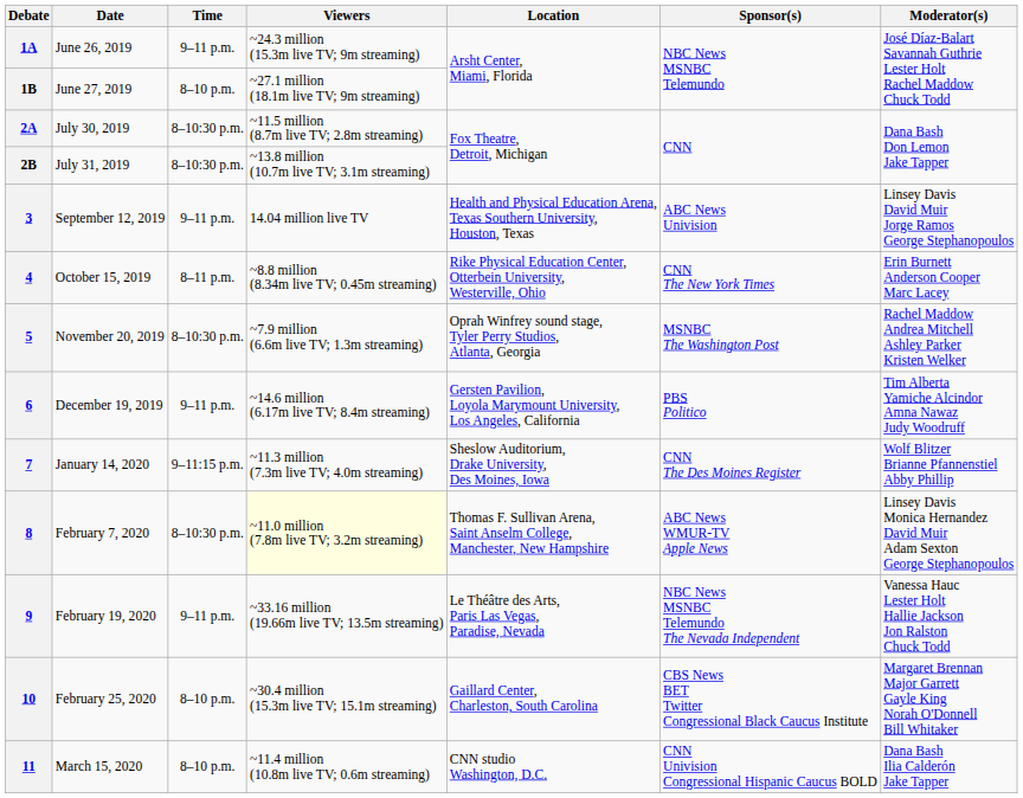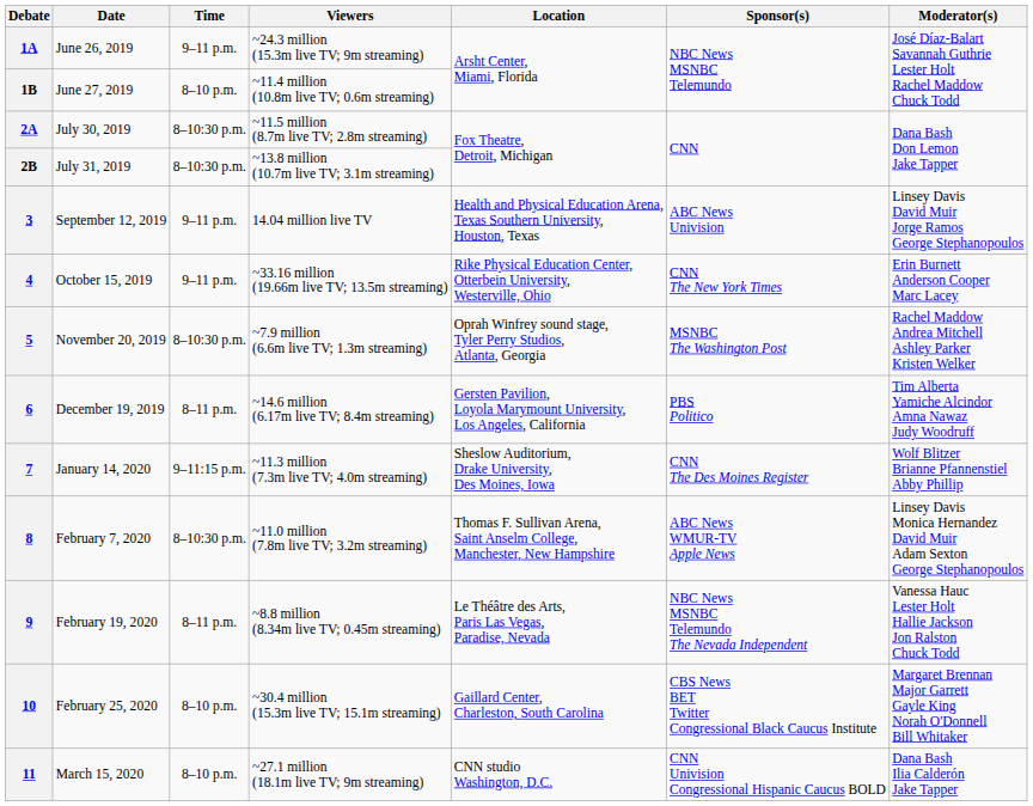 <table class="wikitable">
 <tr>
 <th>Debate</th>
 <th>Date</th>
 <th>Time<br></th>
 <th>Viewers</th>
 <th>Location</th>
 <th>Sponsor(s)</th>
 <th>Moderator(s)</th>
 </tr>
 <tr>
 <th><a href='#'>1A</a></th>
 <td>June 26, 2019</td>
 <td style="text-align:center;">9–11 p.m.</td>
 <td>~24.3 million <br> (15.3m live TV; 9m streaming)</td>
 <td rowspan="2"><a href='#'>Arsht Center</a>,<br><a href='#'>Miami</a>, Florida</td>
 <td rowspan="2"><a href='#'>NBC News</a><br><a href='#'>MSNBC</a><br><a href='#'>Telemundo</a></td>
 <td rowspan="2"><a href='#'>José Díaz-Balart</a><br><a href='#'>Savannah Guthrie</a><br><a href='#'>Lester Holt</a><br><a href='#'>Rachel Maddow</a><br><a href='#'>Chuck Todd</a></td>
 </tr>
 <tr>
 <th>1B</th>
 <td>June 27, 2019</td>
 <td style="text-align:center;">8–10 p.m.</td>
-<td>~27.1 million <br> (18.1m live TV; 9m streaming)</td>
+<td>~11.4 million<br>(10.8m live TV; 0.6m streaming)</td>
 </tr>
 <tr>
 <th><a href='#'>2A</a></th>
 <td>July 30, 2019</td>
 <td style="text-align:center;">8–10:30 p.m.</td>
 <td rowspan="1">~11.5 million <br> (8.7m live TV; 2.8m streaming)</td>
 <td rowspan="2"><a href='#'>Fox Theatre</a>,<br><a href='#'>Detroit</a>, Michigan</td>
 <td rowspan="2"><a href='#'>CNN</a></td>
 <td rowspan="2"><a href='#'>Dana Bash</a><br><a href='#'>Don Lemon</a><br><a href='#'>Jake Tapper</a></td>
 </tr>
 <tr>
 <th>2B</th>
 <td>July 31, 2019</td>
 <td style="text-align:center;">8–10:30 p.m.</td>
 <td>~13.8 million <br> (10.7m live TV; 3.1m streaming)</td>
 </tr>
 <tr>
 <th><a href='#'>3</a></th>
 <td>September 12, 2019</td>
 <td style="text-align:center;">9–11 p.m.</td>
 <td>14.04 million live TV</td>
 <td rowspan="1"><a href='#'>Health and Physical Education Arena</a>,<br><a href='#'>Texas Southern University</a>,<br><a href='#'>Houston</a>, Texas</td>
 <td rowspan="1"><a href='#'>ABC News</a><br><a href='#'>Univision</a></td>
 <td rowspan="1">Linsey Davis<br><a href='#'>David Muir</a><br><a href='#'>Jorge Ramos</a><br><a href='#'>George Stephanopoulos</a></td>
 </tr>
 <tr>
 <th><a href='#'>4</a></th>
 <td>October 15, 2019</td>
-<td style="text-align:center;">8–11 p.m.</td>
-<td>~8.8 million <br> (8.34m live TV; 0.45m streaming)</td>
+<td style="text-align:center;">9–11 p.m.</td>
+<td>~33.16 million<br>(19.66m live TV; 13.5m streaming)</td>
 <td rowspan="1"><a href='#'>Rike Physical Education Center</a>,<br><a href='#'>Otterbein University</a>,<br><a href='#'>Westerville, Ohio</a></td>
 <td rowspan="1"><a href='#'>CNN</a><br><em><a href='#'>The New York Times</a></em></td>
 <td rowspan="1"><a href='#'>Erin Burnett</a><br><a href='#'>Anderson Cooper</a><br><a href='#'>Marc Lacey</a></td>
 </tr>
 <tr>
 <th><a href='#'>5</a></th>
 <td>November 20, 2019</td>
 <td style="text-align:center;">8–10:30 p.m.</td>
 <td>~7.9 million <br> (6.6m live TV; 1.3m streaming)</td>
 <td>Oprah Winfrey sound stage,<br><a href='#'>Tyler Perry Studios</a>,<br><a href='#'>Atlanta</a>, Georgia</td>
 <td><a href='#'>MSNBC</a><br><em><a href='#'>The Washington Post</a></em></td>
 <td><a href='#'>Rachel Maddow</a><br><a href='#'>Andrea Mitchell</a><br><a href='#'>Ashley Parker</a><br><a href='#'>Kristen Welker</a></td>
 </tr>
 <tr>
 <th><a href='#'>6</a></th>
 <td>December 19, 2019</td>
-<td style="text-align:center;">9–11 p.m.</td>
+<td style="text-align:center;">8–11 p.m.</td>
 <td>~14.6 million <br> (6.17m live TV; 8.4m streaming)</td>
 <td><a href='#'>Gersten Pavilion</a>,<br><a href='#'>Loyola Marymount University</a>,<br><a href='#'>Los Angeles</a>, California</td>
 <td><a href='#'>PBS</a><br><em><a href='#'>Politico</a></em></td>
 <td><a href='#'>Tim Alberta</a><br><a href='#'>Yamiche Alcindor</a><br><a href='#'>Amna Nawaz</a><br><a href='#'>Judy Woodruff</a></td>
 </tr>
 <tr>
 <th><a href='#'>7</a></th>
 <td>January 14, 2020</td>
 <td style="text-align:center;">9–11:15 p.m.</td>
 <td>~11.3 million <br> (7.3m live TV; 4.0m streaming)</td>
 <td>Sheslow Auditorium, <br><a href='#'>Drake University</a>, <br><a href='#'>Des Moines, Iowa</a></td>
 <td><a href='#'>CNN</a><br><em><a href='#'>The Des Moines Register</a></em></td>
 <td><a href='#'>Wolf Blitzer</a><br><a href='#'>Brianne Pfannenstiel</a><br><a href='#'>Abby Phillip</a></td>
 </tr>
 <tr>
 <th><a href='#'>8</a></th>
 <td>February 7, 2020</td>
 <td style="text-align:center;">8–10:30 p.m.</td>
-<td style="background: lightyellow;">~11.0 million<br>(7.8m live TV; 3.2m streaming)</td>
+<td>~11.0 million<br>(7.8m live TV; 3.2m streaming)</td>
 <td>Thomas F. Sullivan Arena, <br><a href='#'>Saint Anselm College</a>,<br><a href='#'>Manchester, New Hampshire</a></td>
 <td><a href='#'>ABC News</a><br><a href='#'>WMUR-TV</a><br><em><a href='#'>Apple News</a></em></td>
 <td>Linsey Davis<br>Monica Hernandez<br><a href='#'>David Muir</a><br>Adam Sexton<br><a href='#'>George Stephanopoulos</a></td>
 </tr>
 <tr>
 <th><a href='#'>9</a></th>
 <td>February 19, 2020</td>
-<td style="text-align:center;">9–11 p.m.</td>
-<td>~33.16 million<br>(19.66m live TV; 13.5m streaming)</td>
+<td style="text-align:center;">8–11 p.m.</td>
+<td>~8.8 million <br> (8.34m live TV; 0.45m streaming)</td>
 <td>Le Théâtre des Arts, <br><a href='#'>Paris Las Vegas</a>,<br><a href='#'>Paradise, Nevada</a></td>
 <td><a href='#'>NBC News</a><br><a href='#'>MSNBC</a><br><a href='#'>Telemundo</a><br><em><a href='#'>The Nevada Independent</a></em></td>
 <td>Vanessa Hauc<br><a href='#'>Lester Holt</a><br><a href='#'>Hallie Jackson</a><br><a href='#'>Jon Ralston</a><br><a href='#'>Chuck Todd</a></td>
 </tr>
 <tr>
 <th><a href='#'>10</a></th>
 <td>February 25, 2020</td>
 <td style="text-align:center;">8–10 p.m.</td>
 <td>~30.4 million<br>(15.3m live TV; 15.1m streaming)</td>
 <td><a href='#'>Gaillard Center</a>,<br><a href='#'>Charleston, South Carolina</a></td>
 <td><a href='#'>CBS News</a><br><a href='#'>BET</a><br><a href='#'>Twitter</a><br><a href='#'>Congressional Black Caucus</a> Institute</td>
 <td><a href='#'>Margaret Brennan</a><br><a href='#'>Major Garrett</a><br><a href='#'>Gayle King</a><br><a href='#'>Norah O'Donnell</a><br><a href='#'>Bill Whitaker</a></td>
 </tr>
 <tr>
 <th><a href='#'>11</a></th>
 <td>March 15, 2020</td>
 <td style="text-align:center;">8–10 p.m.</td>
-<td>~11.4 million<br>(10.8m live TV; 0.6m streaming)</td>
+<td>~27.1 million <br> (18.1m live TV; 9m streaming)</td>
 <td>CNN studio<br><a href='#'>Washington, D.C.</a></td>
 <td><a href='#'>CNN</a><br><a href='#'>Univision</a><br><a href='#'>Congressional Hispanic Caucus</a> BOLD</td>
 <td><a href='#'>Dana Bash</a><br><a href='#'>Ilia Calderón</a><br><a href='#'>Jake Tapper</a></td>
 </tr>
 </table>
